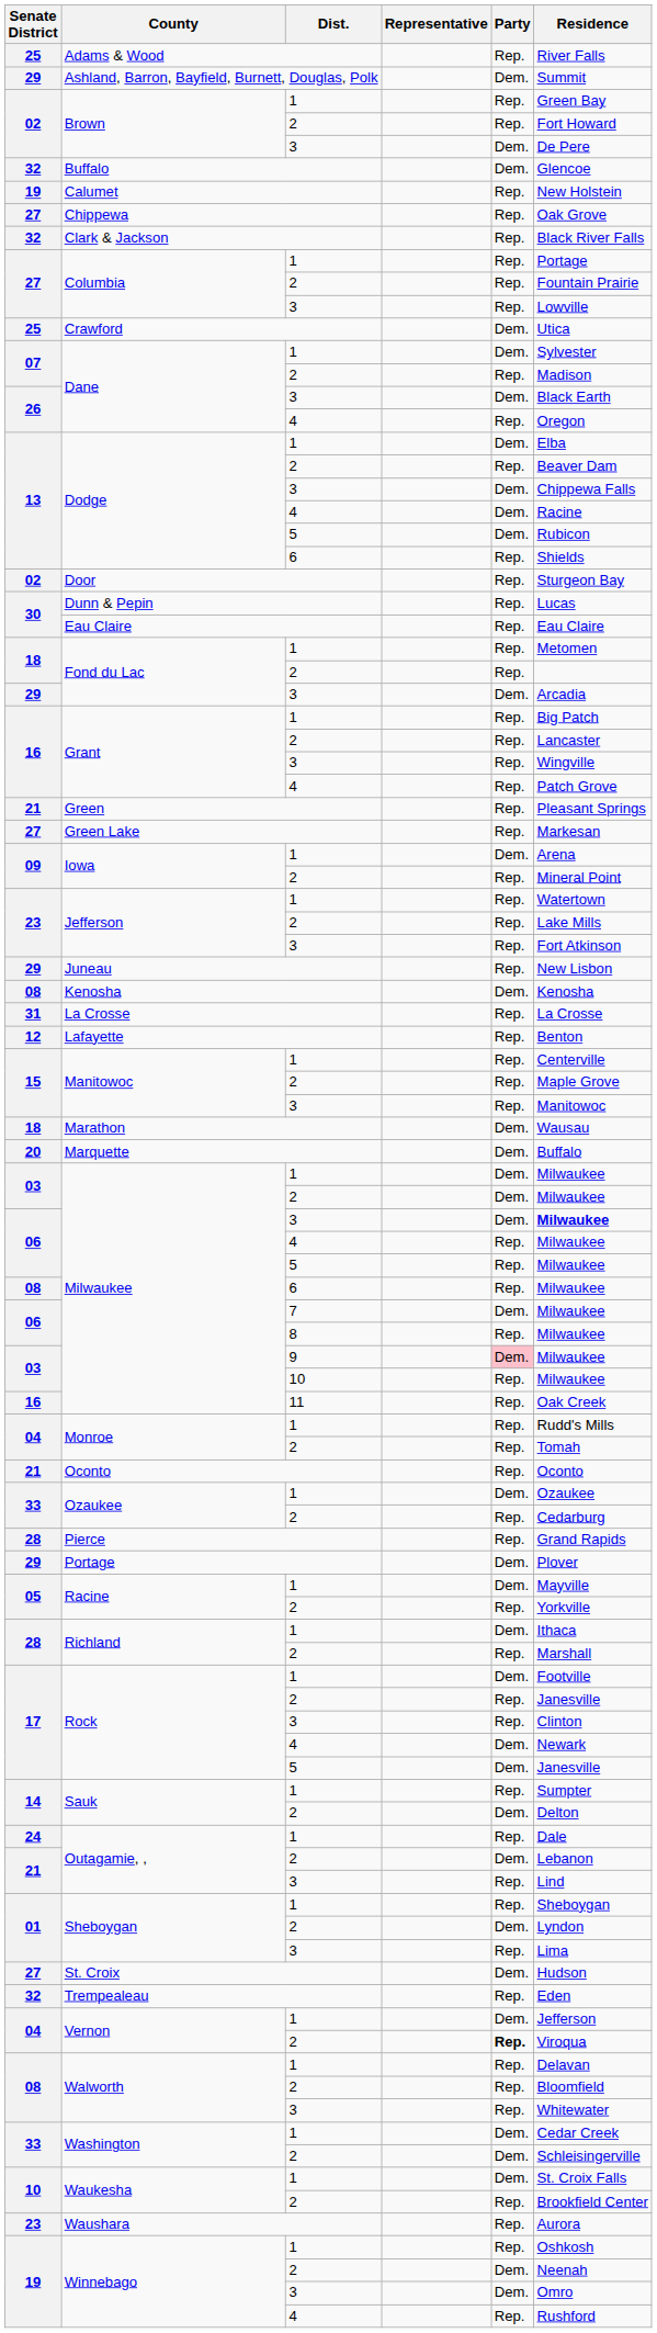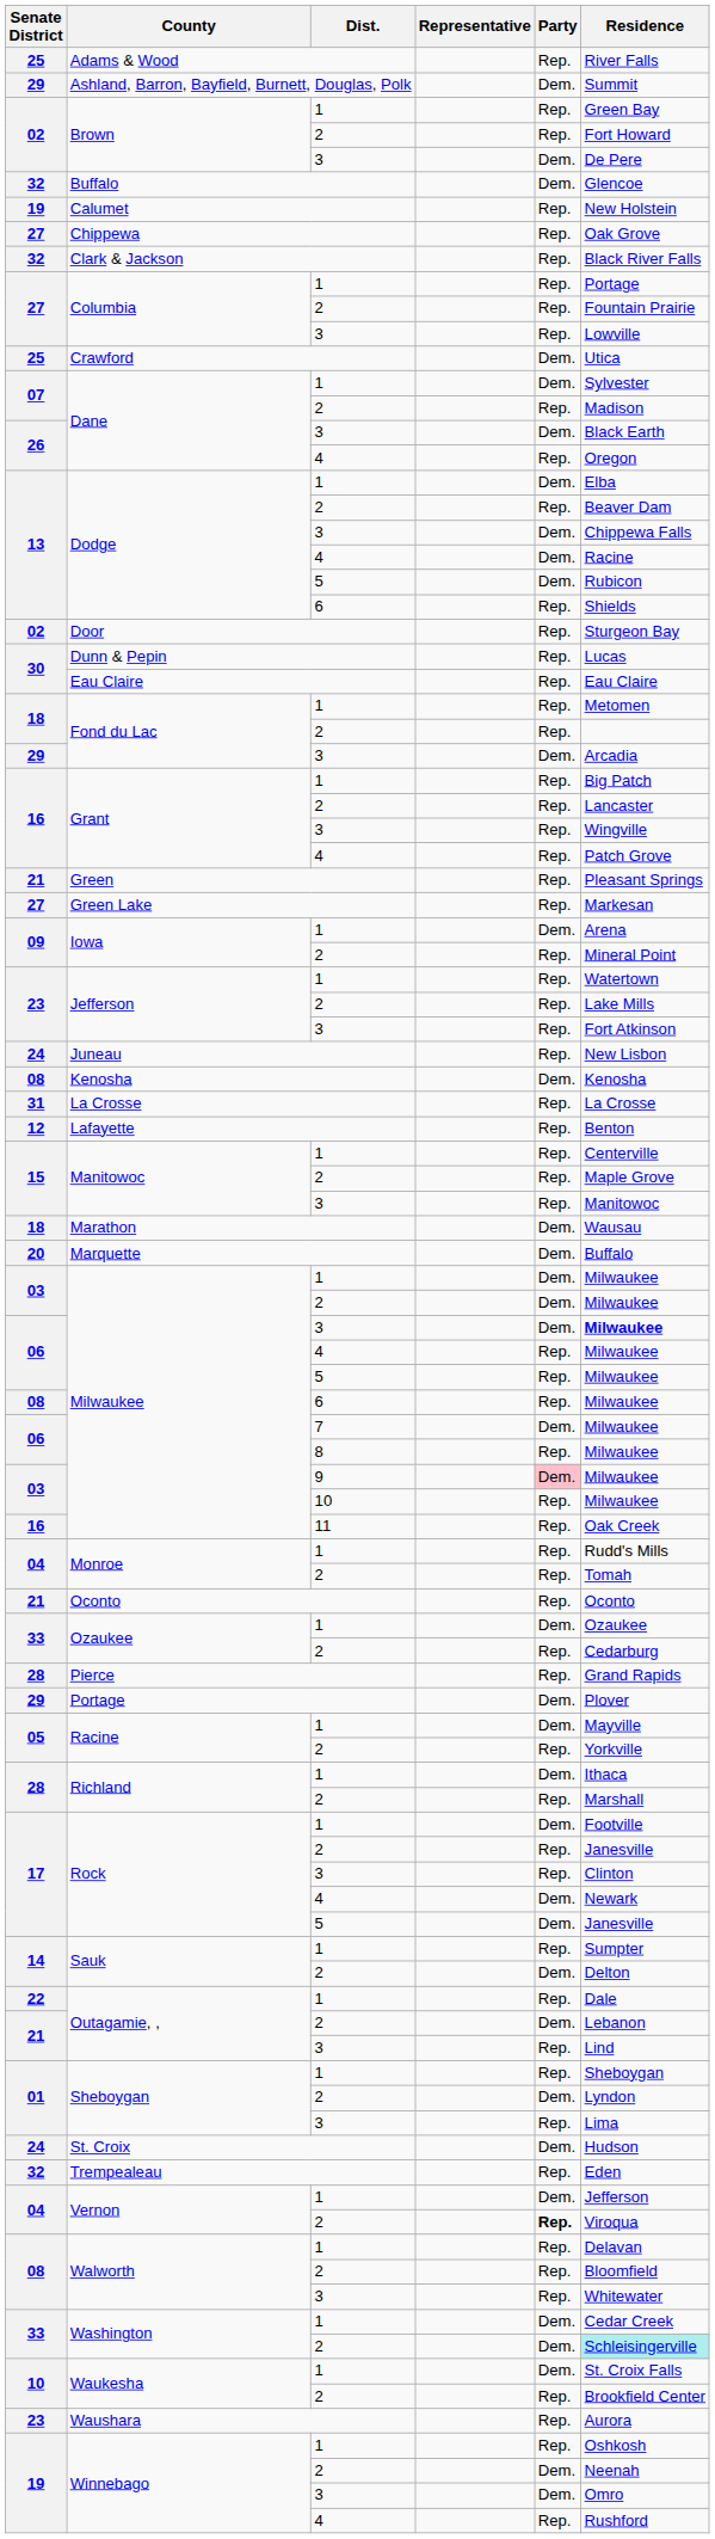 <table class="wikitable sortable">
 <tr>
 <th>Senate<br>District</th>
 <th>County</th>
 <th>Dist.</th>
 <th>Representative</th>
 <th>Party</th>
 <th>Residence</th>
 </tr>
 <tr>
 <th><a href='#'>25</a></th>
 <td text-align="left" colspan="2"><a href='#'>Adams</a> & <a href='#'>Wood</a></td>
 <td></td>
 <td>Rep.</td>
 <td><a href='#'>River Falls</a></td>
 </tr>
 <tr>
 <th><a href='#'>29</a></th>
 <td text-align="left" colspan="2"><a href='#'>Ashland</a>, <a href='#'>Barron</a>, <a href='#'>Bayfield</a>, <a href='#'>Burnett</a>, <a href='#'>Douglas</a>, <a href='#'>Polk</a></td>
 <td></td>
 <td>Dem.</td>
 <td><a href='#'>Summit</a></td>
 </tr>
 <tr>
 <th rowspan="3"><a href='#'>02</a></th>
 <td text-align="left" rowspan="3"><a href='#'>Brown</a> </td>
 <td>1</td>
 <td></td>
 <td>Rep.</td>
 <td><a href='#'>Green Bay</a></td>
 </tr>
 <tr>
 <td>2</td>
 <td></td>
 <td>Rep.</td>
 <td><a href='#'>Fort Howard</a></td>
 </tr>
 <tr>
 <td>3</td>
 <td></td>
 <td>Dem.</td>
 <td><a href='#'>De Pere</a></td>
 </tr>
 <tr>
 <th><a href='#'>32</a></th>
 <td text-align="left" colspan="2"><a href='#'>Buffalo</a></td>
 <td></td>
 <td>Dem.</td>
 <td><a href='#'>Glencoe</a></td>
 </tr>
 <tr>
 <th><a href='#'>19</a></th>
 <td text-align="left" colspan="2"><a href='#'>Calumet</a></td>
 <td></td>
 <td>Rep.</td>
 <td><a href='#'>New Holstein</a></td>
 </tr>
 <tr>
 <th><a href='#'>27</a></th>
 <td text-align="left" colspan="2"><a href='#'>Chippewa</a></td>
 <td></td>
 <td>Rep.</td>
 <td><a href='#'>Oak Grove</a></td>
 </tr>
 <tr>
 <th><a href='#'>32</a></th>
 <td text-align="left" colspan="2"><a href='#'>Clark</a> & <a href='#'>Jackson</a></td>
 <td></td>
 <td>Rep.</td>
 <td><a href='#'>Black River Falls</a></td>
 </tr>
 <tr>
 <th rowspan="3"><a href='#'>27</a></th>
 <td text-align="left" rowspan="3"><a href='#'>Columbia</a></td>
 <td>1</td>
 <td></td>
 <td>Rep.</td>
 <td><a href='#'>Portage</a></td>
 </tr>
 <tr>
 <td>2</td>
 <td></td>
 <td>Rep.</td>
 <td><a href='#'>Fountain Prairie</a></td>
 </tr>
 <tr>
 <td>3</td>
 <td></td>
 <td>Rep.</td>
 <td><a href='#'>Lowville</a></td>
 </tr>
 <tr>
 <th><a href='#'>25</a></th>
 <td text-align="left" colspan="2"><a href='#'>Crawford</a></td>
 <td></td>
 <td>Dem.</td>
 <td><a href='#'>Utica</a></td>
 </tr>
 <tr>
 <th rowspan="2"><a href='#'>07</a></th>
 <td text-align="left" rowspan="4"><a href='#'>Dane</a></td>
 <td>1</td>
 <td></td>
 <td>Dem.</td>
 <td><a href='#'>Sylvester</a></td>
 </tr>
 <tr>
 <td>2</td>
 <td></td>
 <td>Rep.</td>
 <td><a href='#'>Madison</a></td>
 </tr>
 <tr>
 <th rowspan="2"><a href='#'>26</a></th>
 <td>3</td>
 <td></td>
 <td>Dem.</td>
 <td><a href='#'>Black Earth</a></td>
 </tr>
 <tr>
 <td>4</td>
 <td></td>
 <td>Rep.</td>
 <td><a href='#'>Oregon</a></td>
 </tr>
 <tr>
 <th rowspan="6"><a href='#'>13</a></th>
 <td text-align="left" rowspan="6"><a href='#'>Dodge</a></td>
 <td>1</td>
 <td></td>
 <td>Dem.</td>
 <td><a href='#'>Elba</a></td>
 </tr>
 <tr>
 <td>2</td>
 <td></td>
 <td>Rep.</td>
 <td><a href='#'>Beaver Dam</a></td>
 </tr>
 <tr>
 <td>3</td>
 <td></td>
 <td>Dem.</td>
 <td><a href='#'>Chippewa Falls</a></td>
 </tr>
 <tr>
 <td>4</td>
 <td></td>
 <td>Dem.</td>
 <td><a href='#'>Racine</a></td>
 </tr>
 <tr>
 <td>5</td>
 <td></td>
 <td>Dem.</td>
 <td><a href='#'>Rubicon</a></td>
 </tr>
 <tr>
 <td>6</td>
 <td></td>
 <td>Rep.</td>
 <td><a href='#'>Shields</a></td>
 </tr>
 <tr>
 <th><a href='#'>02</a></th>
 <td text-align="left" colspan="2"><a href='#'>Door</a> </td>
 <td></td>
 <td>Rep.</td>
 <td><a href='#'>Sturgeon Bay</a></td>
 </tr>
 <tr>
 <th rowspan="2"><a href='#'>30</a></th>
 <td text-align="left" colspan="2"><a href='#'>Dunn</a> & <a href='#'>Pepin</a></td>
 <td></td>
 <td>Rep.</td>
 <td><a href='#'>Lucas</a></td>
 </tr>
 <tr>
 <td text-align="left" colspan="2"><a href='#'>Eau Claire</a></td>
 <td></td>
 <td>Rep.</td>
 <td><a href='#'>Eau Claire</a></td>
 </tr>
 <tr>
 <th rowspan="2"><a href='#'>18</a></th>
 <td text-align="left" rowspan="3"><a href='#'>Fond du Lac</a></td>
 <td>1</td>
 <td></td>
 <td>Rep.</td>
 <td><a href='#'>Metomen</a></td>
 </tr>
 <tr>
 <td>2</td>
 <td></td>
 <td>Rep.</td>
 <td></td>
 </tr>
 <tr>
 <th><a href='#'>29</a></th>
 <td>3</td>
 <td></td>
 <td>Dem.</td>
 <td><a href='#'>Arcadia</a></td>
 </tr>
 <tr>
 <th rowspan="4"><a href='#'>16</a></th>
 <td text-align="left" rowspan="4"><a href='#'>Grant</a></td>
 <td>1</td>
 <td></td>
 <td>Rep.</td>
 <td><a href='#'>Big Patch</a></td>
 </tr>
 <tr>
 <td>2</td>
 <td></td>
 <td>Rep.</td>
 <td><a href='#'>Lancaster</a></td>
 </tr>
 <tr>
 <td>3</td>
 <td></td>
 <td>Rep.</td>
 <td><a href='#'>Wingville</a></td>
 </tr>
 <tr>
 <td>4</td>
 <td></td>
 <td>Rep.</td>
 <td><a href='#'>Patch Grove</a></td>
 </tr>
 <tr>
 <th><a href='#'>21</a></th>
 <td text-align="left" colspan="2"><a href='#'>Green</a></td>
 <td></td>
 <td>Rep.</td>
 <td><a href='#'>Pleasant Springs</a></td>
 </tr>
 <tr>
 <th><a href='#'>27</a></th>
 <td text-align="left" colspan="2"><a href='#'>Green Lake</a></td>
 <td></td>
 <td>Rep.</td>
 <td><a href='#'>Markesan</a></td>
 </tr>
 <tr>
 <th rowspan="2"><a href='#'>09</a></th>
 <td text-align="left" rowspan="2"><a href='#'>Iowa</a></td>
 <td>1</td>
 <td></td>
 <td>Dem.</td>
 <td><a href='#'>Arena</a></td>
 </tr>
 <tr>
 <td>2</td>
 <td></td>
 <td>Rep.</td>
 <td><a href='#'>Mineral Point</a></td>
 </tr>
 <tr>
 <th rowspan="3"><a href='#'>23</a></th>
 <td text-align="left" rowspan="3"><a href='#'>Jefferson</a></td>
 <td>1</td>
 <td></td>
 <td>Rep.</td>
 <td><a href='#'>Watertown</a></td>
 </tr>
 <tr>
 <td>2</td>
 <td></td>
 <td>Rep.</td>
 <td><a href='#'>Lake Mills</a></td>
 </tr>
 <tr>
 <td>3</td>
 <td></td>
 <td>Rep.</td>
 <td><a href='#'>Fort Atkinson</a></td>
 </tr>
 <tr>
-<th><a href='#'>29</a></th>
+<th><a href='#'>24</a></th>
 <td text-align="left" colspan="2"><a href='#'>Juneau</a></td>
 <td></td>
 <td>Rep.</td>
 <td><a href='#'>New Lisbon</a></td>
 </tr>
 <tr>
 <th><a href='#'>08</a></th>
 <td text-align="left" colspan="2"><a href='#'>Kenosha</a></td>
 <td></td>
 <td>Dem.</td>
 <td><a href='#'>Kenosha</a></td>
 </tr>
 <tr>
 <th><a href='#'>31</a></th>
 <td text-align="left" colspan="2"><a href='#'>La Crosse</a></td>
 <td></td>
 <td>Rep.</td>
 <td><a href='#'>La Crosse</a></td>
 </tr>
 <tr>
 <th><a href='#'>12</a></th>
 <td text-align="left" colspan="2"><a href='#'>Lafayette</a></td>
 <td></td>
 <td>Rep.</td>
 <td><a href='#'>Benton</a></td>
 </tr>
 <tr>
 <th rowspan="3"><a href='#'>15</a></th>
 <td text-align="left" rowspan="3"><a href='#'>Manitowoc</a></td>
 <td>1</td>
 <td></td>
 <td>Rep.</td>
 <td><a href='#'>Centerville</a></td>
 </tr>
 <tr>
 <td>2</td>
 <td></td>
 <td>Rep.</td>
 <td><a href='#'>Maple Grove</a></td>
 </tr>
 <tr>
 <td>3</td>
 <td></td>
 <td>Rep.</td>
 <td><a href='#'>Manitowoc</a></td>
 </tr>
 <tr>
 <th><a href='#'>18</a></th>
 <td text-align="left" colspan="2"><a href='#'>Marathon</a></td>
 <td></td>
 <td>Dem.</td>
 <td><a href='#'>Wausau</a></td>
 </tr>
 <tr>
 <th><a href='#'>20</a></th>
 <td text-align="left" colspan="2"><a href='#'>Marquette</a></td>
 <td></td>
 <td>Dem.</td>
 <td><a href='#'>Buffalo</a></td>
 </tr>
 <tr>
 <th rowspan="2"><a href='#'>03</a></th>
 <td text-align="left" rowspan="11"><a href='#'>Milwaukee</a></td>
 <td>1</td>
 <td></td>
 <td>Dem.</td>
 <td><a href='#'>Milwaukee</a></td>
 </tr>
 <tr>
 <td>2</td>
 <td></td>
 <td>Dem.</td>
 <td><a href='#'>Milwaukee</a></td>
 </tr>
 <tr>
 <th rowspan="3"><a href='#'>06</a></th>
 <td>3</td>
 <td></td>
 <td>Dem.</td>
 <td><strong><a href='#'>Milwaukee</a></strong></td>
 </tr>
 <tr>
 <td>4</td>
 <td></td>
 <td>Rep.</td>
 <td><a href='#'>Milwaukee</a></td>
 </tr>
 <tr>
 <td>5</td>
 <td></td>
 <td>Rep.</td>
 <td><a href='#'>Milwaukee</a></td>
 </tr>
 <tr>
 <th><a href='#'>08</a></th>
 <td>6</td>
 <td></td>
 <td>Rep.</td>
 <td><a href='#'>Milwaukee</a></td>
 </tr>
 <tr>
 <th rowspan="2"><a href='#'>06</a></th>
 <td>7</td>
 <td></td>
 <td>Dem.</td>
 <td><a href='#'>Milwaukee</a></td>
 </tr>
 <tr>
 <td>8</td>
 <td></td>
 <td>Rep.</td>
 <td><a href='#'>Milwaukee</a></td>
 </tr>
 <tr>
 <th rowspan="2"><a href='#'>03</a></th>
 <td>9</td>
 <td></td>
 <td style="background: pink;">Dem.</td>
 <td><a href='#'>Milwaukee</a></td>
 </tr>
 <tr>
 <td>10</td>
 <td></td>
 <td>Rep.</td>
 <td><a href='#'>Milwaukee</a></td>
 </tr>
 <tr>
 <th><a href='#'>16</a></th>
 <td>11</td>
 <td></td>
 <td>Rep.</td>
 <td><a href='#'>Oak Creek</a></td>
 </tr>
 <tr>
 <th rowspan="2"><a href='#'>04</a></th>
 <td text-align="left" rowspan="2"><a href='#'>Monroe</a></td>
 <td>1</td>
 <td></td>
 <td>Rep.</td>
 <td>Rudd's Mills</td>
 </tr>
 <tr>
 <td>2</td>
 <td></td>
 <td>Rep.</td>
 <td><a href='#'>Tomah</a></td>
 </tr>
 <tr>
 <th><a href='#'>21</a></th>
 <td text-align="left" colspan="2"><a href='#'>Oconto</a></td>
 <td></td>
 <td>Rep.</td>
 <td><a href='#'>Oconto</a></td>
 </tr>
 <tr>
 <th rowspan="2"><a href='#'>33</a></th>
 <td text-align="left" rowspan="2"><a href='#'>Ozaukee</a></td>
 <td>1</td>
 <td></td>
 <td>Dem.</td>
 <td><a href='#'>Ozaukee</a></td>
 </tr>
 <tr>
 <td>2</td>
 <td></td>
 <td>Rep.</td>
 <td><a href='#'>Cedarburg</a></td>
 </tr>
 <tr>
 <th><a href='#'>28</a></th>
 <td text-align="left" colspan="2"><a href='#'>Pierce</a></td>
 <td></td>
 <td>Rep.</td>
 <td><a href='#'>Grand Rapids</a></td>
 </tr>
 <tr>
 <th><a href='#'>29</a></th>
 <td text-align="left" colspan="2"><a href='#'>Portage</a></td>
 <td></td>
 <td>Dem.</td>
 <td><a href='#'>Plover</a></td>
 </tr>
 <tr>
 <th rowspan="2"><a href='#'>05</a></th>
 <td text-align="left" rowspan="2"><a href='#'>Racine</a></td>
 <td>1</td>
 <td></td>
 <td>Dem.</td>
 <td><a href='#'>Mayville</a></td>
 </tr>
 <tr>
 <td>2</td>
 <td></td>
 <td>Rep.</td>
 <td><a href='#'>Yorkville</a></td>
 </tr>
 <tr>
 <th rowspan="2"><a href='#'>28</a></th>
 <td text-align="left" rowspan="2"><a href='#'>Richland</a></td>
 <td>1</td>
 <td></td>
 <td>Dem.</td>
 <td><a href='#'>Ithaca</a></td>
 </tr>
 <tr>
 <td>2</td>
 <td></td>
 <td>Rep.</td>
 <td><a href='#'>Marshall</a></td>
 </tr>
 <tr>
 <th rowspan="5"><a href='#'>17</a></th>
 <td text-align="left" rowspan="5"><a href='#'>Rock</a></td>
 <td>1</td>
 <td></td>
 <td>Dem.</td>
 <td><a href='#'>Footville</a></td>
 </tr>
 <tr>
 <td>2</td>
 <td></td>
 <td>Rep.</td>
 <td><a href='#'>Janesville</a></td>
 </tr>
 <tr>
 <td>3</td>
 <td></td>
 <td>Rep.</td>
 <td><a href='#'>Clinton</a></td>
 </tr>
 <tr>
 <td>4</td>
 <td></td>
 <td>Dem.</td>
 <td><a href='#'>Newark</a></td>
 </tr>
 <tr>
 <td>5</td>
 <td></td>
 <td>Dem.</td>
 <td><a href='#'>Janesville</a></td>
 </tr>
 <tr>
 <th rowspan="2"><a href='#'>14</a></th>
 <td text-align="left" rowspan="2"><a href='#'>Sauk</a></td>
 <td>1</td>
 <td></td>
 <td>Rep.</td>
 <td><a href='#'>Sumpter</a></td>
 </tr>
 <tr>
 <td>2</td>
 <td></td>
 <td>Dem.</td>
 <td><a href='#'>Delton</a></td>
 </tr>
 <tr>
-<th><a href='#'>24</a></th>
+<th><a href='#'>22</a></th>
 <td text-align="left" rowspan="3"><a href='#'>Outagamie</a>, , </td>
 <td>1</td>
 <td></td>
 <td>Rep.</td>
 <td><a href='#'>Dale</a></td>
 </tr>
 <tr>
 <th rowspan="2"><a href='#'>21</a></th>
 <td>2</td>
 <td></td>
 <td>Dem.</td>
 <td><a href='#'>Lebanon</a></td>
 </tr>
 <tr>
 <td>3</td>
 <td></td>
 <td>Rep.</td>
 <td><a href='#'>Lind</a></td>
 </tr>
 <tr>
 <th rowspan="3"><a href='#'>01</a></th>
 <td text-align="left" rowspan="3"><a href='#'>Sheboygan</a></td>
 <td>1</td>
 <td></td>
 <td>Rep.</td>
 <td><a href='#'>Sheboygan</a></td>
 </tr>
 <tr>
 <td>2</td>
 <td></td>
 <td>Dem.</td>
 <td><a href='#'>Lyndon</a></td>
 </tr>
 <tr>
 <td>3</td>
 <td></td>
 <td>Rep.</td>
 <td><a href='#'>Lima</a></td>
 </tr>
 <tr>
-<th><a href='#'>27</a></th>
+<th><a href='#'>24</a></th>
 <td text-align="left" colspan="2"><a href='#'>St. Croix</a></td>
 <td></td>
 <td>Dem.</td>
 <td><a href='#'>Hudson</a></td>
 </tr>
 <tr>
 <th><a href='#'>32</a></th>
 <td text-align="left" colspan="2"><a href='#'>Trempealeau</a></td>
 <td></td>
 <td>Rep.</td>
 <td><a href='#'>Eden</a></td>
 </tr>
 <tr>
 <th rowspan="2"><a href='#'>04</a></th>
 <td text-align="left" rowspan="2"><a href='#'>Vernon</a></td>
 <td>1</td>
 <td></td>
 <td>Dem.</td>
 <td><a href='#'>Jefferson</a></td>
 </tr>
 <tr>
 <td>2</td>
 <td></td>
 <td><strong>Rep.</strong></td>
 <td><a href='#'>Viroqua</a></td>
 </tr>
 <tr>
 <th rowspan="3"><a href='#'>08</a></th>
 <td text-align="left" rowspan="3"><a href='#'>Walworth</a></td>
 <td>1</td>
 <td></td>
 <td>Rep.</td>
 <td><a href='#'>Delavan</a></td>
 </tr>
 <tr>
 <td>2</td>
 <td></td>
 <td>Rep.</td>
 <td><a href='#'>Bloomfield</a></td>
 </tr>
 <tr>
 <td>3</td>
 <td></td>
 <td>Rep.</td>
 <td><a href='#'>Whitewater</a></td>
 </tr>
 <tr>
 <th rowspan="2"><a href='#'>33</a></th>
 <td text-align="left" rowspan="2"><a href='#'>Washington</a></td>
 <td>1</td>
 <td></td>
 <td>Dem.</td>
 <td><a href='#'>Cedar Creek</a></td>
 </tr>
 <tr>
 <td>2</td>
 <td></td>
 <td>Dem.</td>
-<td><a href='#'>Schleisingerville</a></td>
+<td style="background: paleturquoise;"><a href='#'>Schleisingerville</a></td>
 </tr>
 <tr>
 <th rowspan="2"><a href='#'>10</a></th>
 <td text-align="left" rowspan="2"><a href='#'>Waukesha</a></td>
 <td>1</td>
 <td></td>
 <td>Dem.</td>
 <td><a href='#'>St. Croix Falls</a></td>
 </tr>
 <tr>
 <td>2</td>
 <td></td>
 <td>Rep.</td>
 <td><a href='#'>Brookfield Center</a></td>
 </tr>
 <tr>
 <th><a href='#'>23</a></th>
 <td text-align="left" colspan="2"><a href='#'>Waushara</a></td>
 <td></td>
 <td>Rep.</td>
 <td><a href='#'>Aurora</a></td>
 </tr>
 <tr>
 <th rowspan="4"><a href='#'>19</a></th>
 <td text-align="left" rowspan="4"><a href='#'>Winnebago</a></td>
 <td>1</td>
 <td></td>
 <td>Rep.</td>
 <td><a href='#'>Oshkosh</a></td>
 </tr>
 <tr>
 <td>2</td>
 <td></td>
 <td>Dem.</td>
 <td><a href='#'>Neenah</a></td>
 </tr>
 <tr>
 <td>3</td>
 <td></td>
 <td>Dem.</td>
 <td><a href='#'>Omro</a></td>
 </tr>
 <tr>
 <td>4</td>
 <td></td>
 <td>Rep.</td>
 <td><a href='#'>Rushford</a></td>
 </tr>
 </table>
